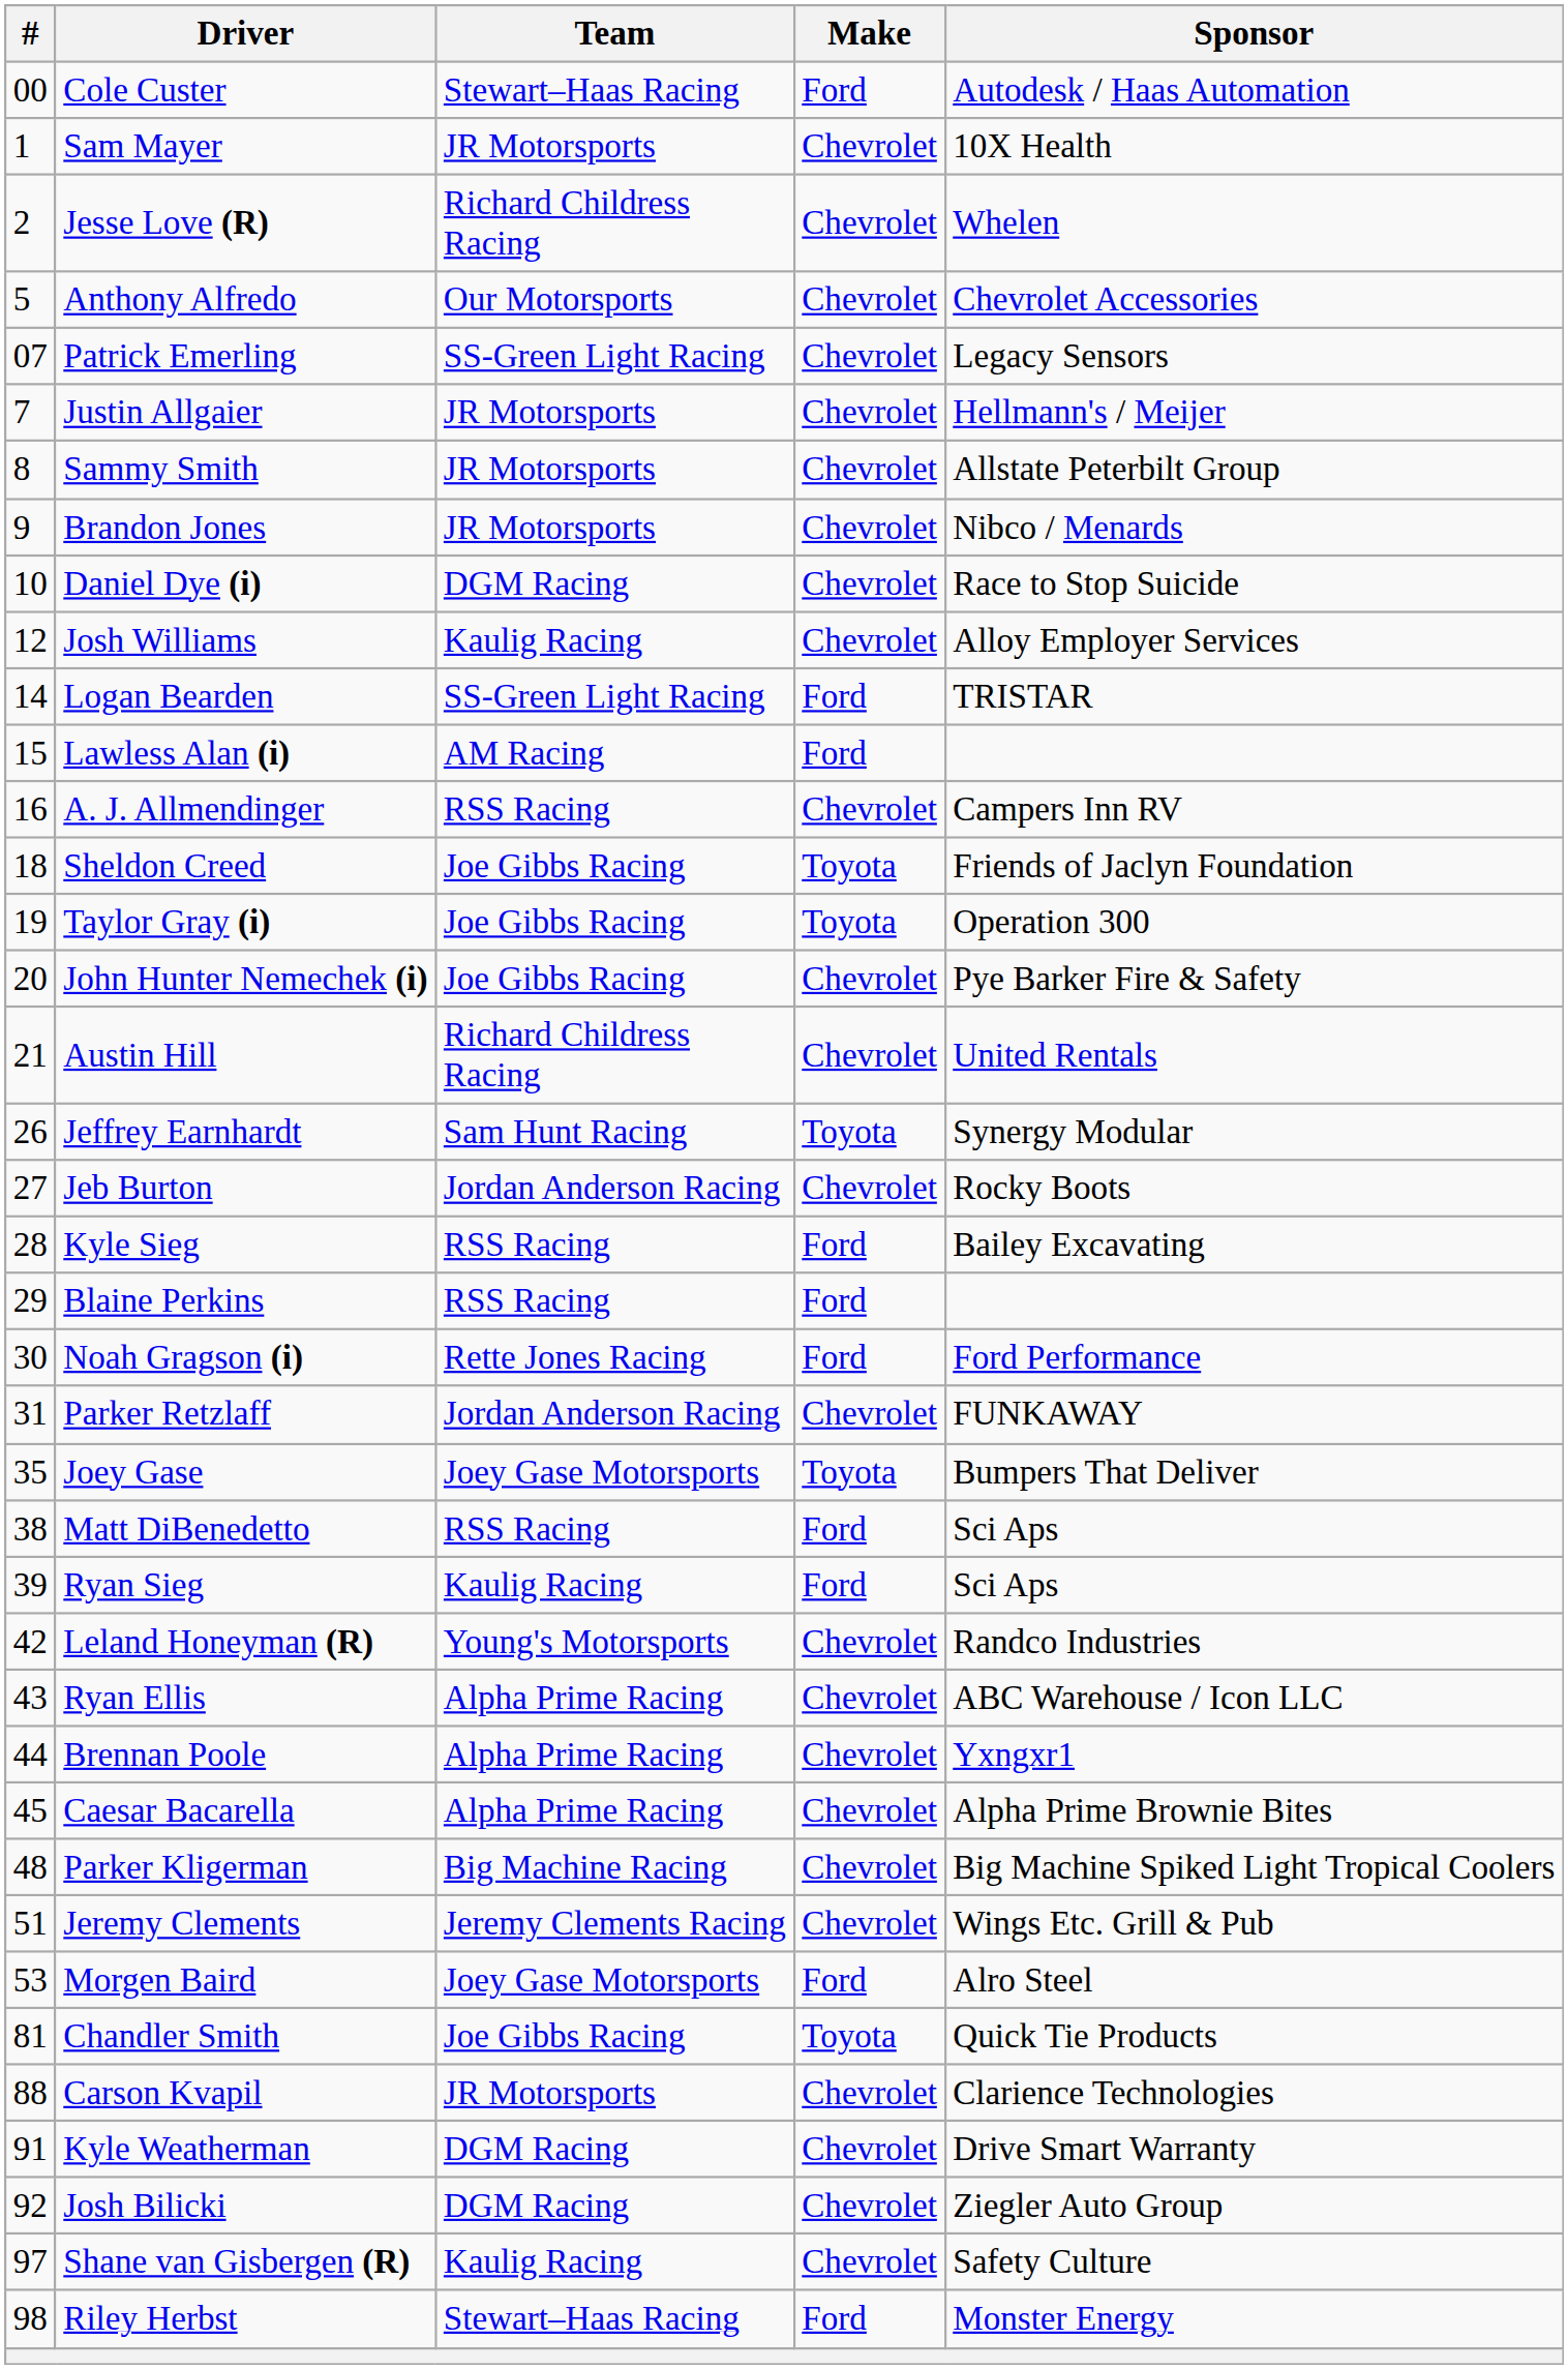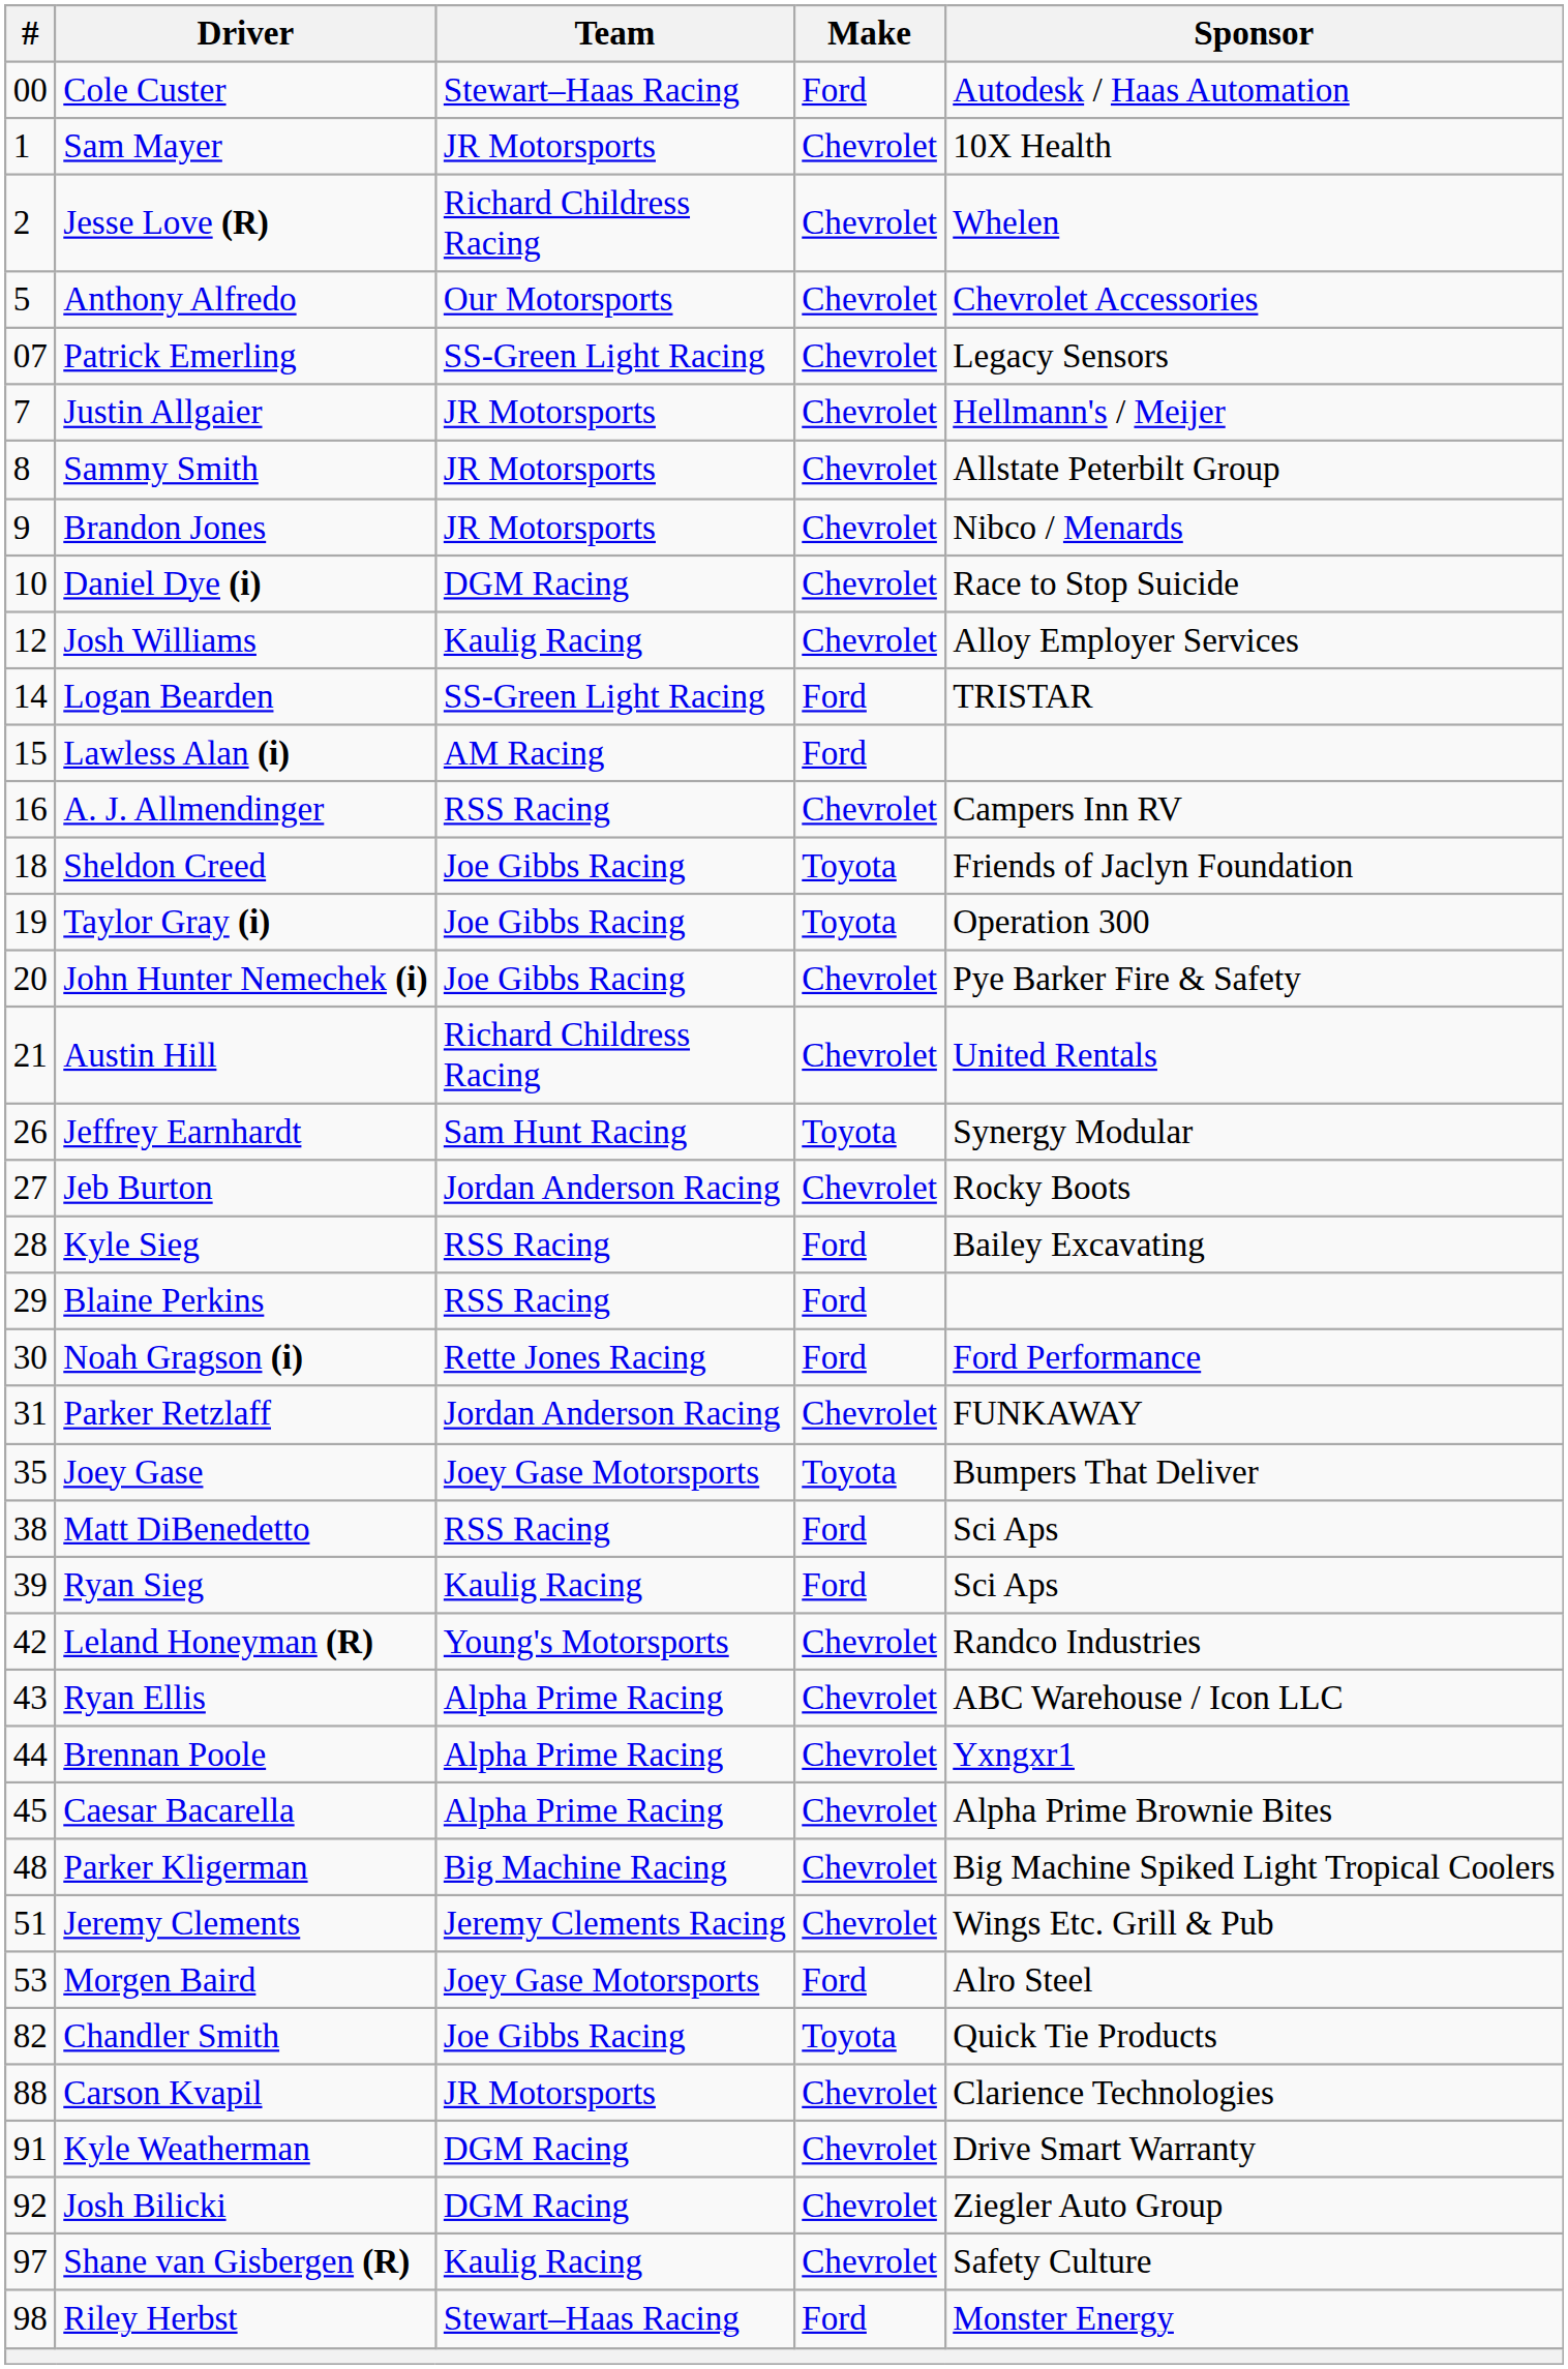 <table class="wikitable" style="font-size:95%">
 <tr>
 <th>#</th>
 <th>Driver</th>
 <th>Team</th>
 <th>Make</th>
 <th>Sponsor</th>
 </tr>
 <tr>
 <td>00</td>
 <td><a href='#'>Cole Custer</a></td>
 <td><a href='#'>Stewart–Haas Racing</a></td>
 <td><a href='#'>Ford</a></td>
 <td><a href='#'>Autodesk</a> / <a href='#'>Haas Automation</a></td>
 </tr>
 <tr>
 <td>1</td>
 <td><a href='#'>Sam Mayer</a></td>
 <td><a href='#'>JR Motorsports</a></td>
 <td><a href='#'>Chevrolet</a></td>
 <td>10X Health</td>
 </tr>
 <tr>
 <td>2</td>
 <td><a href='#'>Jesse Love</a> <strong>(R)</strong></td>
 <td><a href='#'>Richard Childress Racing</a></td>
 <td><a href='#'>Chevrolet</a></td>
 <td><a href='#'>Whelen</a></td>
 </tr>
 <tr>
 <td>5</td>
 <td><a href='#'>Anthony Alfredo</a></td>
 <td><a href='#'>Our Motorsports</a></td>
 <td><a href='#'>Chevrolet</a></td>
 <td><a href='#'>Chevrolet Accessories</a></td>
 </tr>
 <tr>
 <td>07</td>
 <td><a href='#'>Patrick Emerling</a></td>
 <td><a href='#'>SS-Green Light Racing</a></td>
 <td><a href='#'>Chevrolet</a></td>
 <td>Legacy Sensors</td>
 </tr>
 <tr>
 <td>7</td>
 <td><a href='#'>Justin Allgaier</a></td>
 <td><a href='#'>JR Motorsports</a></td>
 <td><a href='#'>Chevrolet</a></td>
 <td><a href='#'>Hellmann's</a> / <a href='#'>Meijer</a></td>
 </tr>
 <tr>
 <td>8</td>
 <td><a href='#'>Sammy Smith</a></td>
 <td><a href='#'>JR Motorsports</a></td>
 <td><a href='#'>Chevrolet</a></td>
 <td>Allstate Peterbilt Group</td>
 </tr>
 <tr>
 <td>9</td>
 <td><a href='#'>Brandon Jones</a></td>
 <td><a href='#'>JR Motorsports</a></td>
 <td><a href='#'>Chevrolet</a></td>
 <td>Nibco / <a href='#'>Menards</a></td>
 </tr>
 <tr>
 <td>10</td>
 <td><a href='#'>Daniel Dye</a> <strong>(i)</strong></td>
 <td><a href='#'>DGM Racing</a></td>
 <td><a href='#'>Chevrolet</a></td>
 <td>Race to Stop Suicide</td>
 </tr>
 <tr>
 <td>12</td>
 <td><a href='#'>Josh Williams</a></td>
 <td><a href='#'>Kaulig Racing</a></td>
 <td><a href='#'>Chevrolet</a></td>
 <td>Alloy Employer Services</td>
 </tr>
 <tr>
 <td>14</td>
 <td><a href='#'>Logan Bearden</a></td>
 <td><a href='#'>SS-Green Light Racing</a></td>
 <td><a href='#'>Ford</a></td>
 <td>TRISTAR</td>
 </tr>
 <tr>
 <td>15</td>
 <td><a href='#'>Lawless Alan</a> <strong>(i)</strong></td>
 <td><a href='#'>AM Racing</a></td>
 <td><a href='#'>Ford</a></td>
 <td></td>
 </tr>
 <tr>
 <td>16</td>
 <td><a href='#'>A. J. Allmendinger</a></td>
 <td><a href='#'>RSS Racing</a></td>
 <td><a href='#'>Chevrolet</a></td>
 <td>Campers Inn RV</td>
 </tr>
 <tr>
 <td>18</td>
 <td><a href='#'>Sheldon Creed</a></td>
 <td><a href='#'>Joe Gibbs Racing</a></td>
 <td><a href='#'>Toyota</a></td>
 <td>Friends of Jaclyn Foundation</td>
 </tr>
 <tr>
 <td>19</td>
 <td><a href='#'>Taylor Gray</a> <strong>(i)</strong></td>
 <td><a href='#'>Joe Gibbs Racing</a></td>
 <td><a href='#'>Toyota</a></td>
 <td>Operation 300</td>
 </tr>
 <tr>
 <td>20</td>
 <td nowrap><a href='#'>John Hunter Nemechek</a> <strong>(i)</strong></td>
 <td><a href='#'>Joe Gibbs Racing</a></td>
 <td><a href='#'>Chevrolet</a></td>
 <td>Pye Barker Fire & Safety</td>
 </tr>
 <tr>
 <td>21</td>
 <td><a href='#'>Austin Hill</a></td>
 <td><a href='#'>Richard Childress Racing</a></td>
 <td><a href='#'>Chevrolet</a></td>
 <td><a href='#'>United Rentals</a></td>
 </tr>
 <tr>
 <td>26</td>
 <td><a href='#'>Jeffrey Earnhardt</a></td>
 <td><a href='#'>Sam Hunt Racing</a></td>
 <td><a href='#'>Toyota</a></td>
 <td>Synergy Modular</td>
 </tr>
 <tr>
 <td>27</td>
 <td><a href='#'>Jeb Burton</a></td>
 <td><a href='#'>Jordan Anderson Racing</a></td>
 <td><a href='#'>Chevrolet</a></td>
 <td>Rocky Boots</td>
 </tr>
 <tr>
 <td>28</td>
 <td><a href='#'>Kyle Sieg</a></td>
 <td><a href='#'>RSS Racing</a></td>
 <td><a href='#'>Ford</a></td>
 <td>Bailey Excavating</td>
 </tr>
 <tr>
 <td>29</td>
 <td><a href='#'>Blaine Perkins</a></td>
 <td><a href='#'>RSS Racing</a></td>
 <td><a href='#'>Ford</a></td>
 <td></td>
 </tr>
 <tr>
 <td>30</td>
 <td><a href='#'>Noah Gragson</a> <strong>(i)</strong></td>
 <td><a href='#'>Rette Jones Racing</a></td>
 <td><a href='#'>Ford</a></td>
 <td><a href='#'>Ford Performance</a></td>
 </tr>
 <tr>
 <td>31</td>
 <td><a href='#'>Parker Retzlaff</a></td>
 <td><a href='#'>Jordan Anderson Racing</a></td>
 <td><a href='#'>Chevrolet</a></td>
 <td>FUNKAWAY</td>
 </tr>
 <tr>
 <td>35</td>
 <td><a href='#'>Joey Gase</a></td>
 <td><a href='#'>Joey Gase Motorsports</a></td>
 <td><a href='#'>Toyota</a></td>
 <td>Bumpers That Deliver</td>
 </tr>
 <tr>
 <td>38</td>
 <td><a href='#'>Matt DiBenedetto</a></td>
 <td><a href='#'>RSS Racing</a></td>
 <td><a href='#'>Ford</a></td>
 <td>Sci Aps</td>
 </tr>
 <tr>
 <td>39</td>
 <td><a href='#'>Ryan Sieg</a></td>
 <td><a href='#'>Kaulig Racing</a></td>
 <td><a href='#'>Ford</a></td>
 <td>Sci Aps</td>
 </tr>
 <tr>
 <td>42</td>
 <td><a href='#'>Leland Honeyman</a> <strong>(R)</strong></td>
 <td><a href='#'>Young's Motorsports</a></td>
 <td><a href='#'>Chevrolet</a></td>
 <td>Randco Industries</td>
 </tr>
 <tr>
 <td>43</td>
 <td><a href='#'>Ryan Ellis</a></td>
 <td><a href='#'>Alpha Prime Racing</a></td>
 <td><a href='#'>Chevrolet</a></td>
 <td>ABC Warehouse / Icon LLC</td>
 </tr>
 <tr>
 <td>44</td>
 <td><a href='#'>Brennan Poole</a></td>
 <td><a href='#'>Alpha Prime Racing</a></td>
 <td><a href='#'>Chevrolet</a></td>
 <td><a href='#'>Yxngxr1</a></td>
 </tr>
 <tr>
 <td>45</td>
 <td><a href='#'>Caesar Bacarella</a></td>
 <td><a href='#'>Alpha Prime Racing</a></td>
 <td><a href='#'>Chevrolet</a></td>
 <td>Alpha Prime Brownie Bites</td>
 </tr>
 <tr>
 <td>48</td>
 <td><a href='#'>Parker Kligerman</a></td>
 <td><a href='#'>Big Machine Racing</a></td>
 <td><a href='#'>Chevrolet</a></td>
 <td nowrap>Big Machine Spiked Light Tropical Coolers</td>
 </tr>
 <tr>
 <td>51</td>
 <td><a href='#'>Jeremy Clements</a></td>
 <td nowrap><a href='#'>Jeremy Clements Racing</a></td>
 <td><a href='#'>Chevrolet</a></td>
 <td>Wings Etc. Grill & Pub</td>
 </tr>
 <tr>
 <td>53</td>
 <td><a href='#'>Morgen Baird</a></td>
 <td><a href='#'>Joey Gase Motorsports</a></td>
 <td><a href='#'>Ford</a></td>
 <td>Alro Steel</td>
 </tr>
 <tr>
-<td>81</td>
+<td>82</td>
 <td><a href='#'>Chandler Smith</a></td>
 <td><a href='#'>Joe Gibbs Racing</a></td>
 <td><a href='#'>Toyota</a></td>
 <td>Quick Tie Products</td>
 </tr>
 <tr>
 <td>88</td>
 <td><a href='#'>Carson Kvapil</a></td>
 <td><a href='#'>JR Motorsports</a></td>
 <td><a href='#'>Chevrolet</a></td>
 <td>Clarience Technologies</td>
 </tr>
 <tr>
 <td>91</td>
 <td><a href='#'>Kyle Weatherman</a></td>
 <td><a href='#'>DGM Racing</a></td>
 <td><a href='#'>Chevrolet</a></td>
 <td>Drive Smart Warranty</td>
 </tr>
 <tr>
 <td>92</td>
 <td><a href='#'>Josh Bilicki</a></td>
 <td><a href='#'>DGM Racing</a></td>
 <td><a href='#'>Chevrolet</a></td>
 <td>Ziegler Auto Group</td>
 </tr>
 <tr>
 <td>97</td>
 <td><a href='#'>Shane van Gisbergen</a> <strong>(R)</strong></td>
 <td><a href='#'>Kaulig Racing</a></td>
 <td><a href='#'>Chevrolet</a></td>
 <td>Safety Culture</td>
 </tr>
 <tr>
 <td>98</td>
 <td><a href='#'>Riley Herbst</a></td>
 <td><a href='#'>Stewart–Haas Racing</a></td>
 <td><a href='#'>Ford</a></td>
 <td><a href='#'>Monster Energy</a></td>
 </tr>
 <tr>
 <th colspan="5"></th>
 </tr>
 </table>
